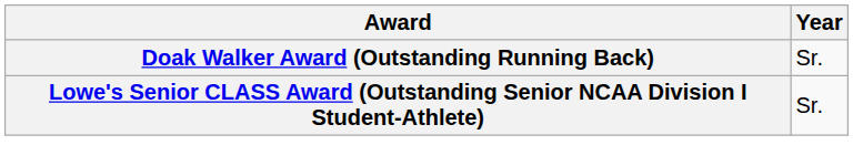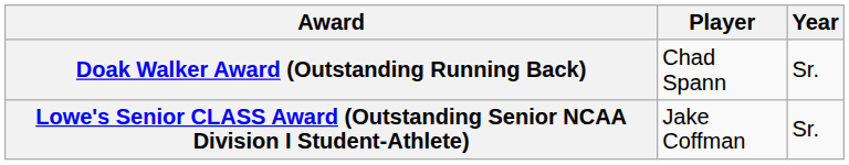 <table class="wikitable">
 <tr>
 <th>Award</th>
+<th>Player</th>
 <th>Year</th>
 </tr>
 <tr>
 <th rowspan="1"><a href='#'>Doak Walker Award</a> (Outstanding Running Back)</th>
+<td>Chad Spann</td>
 <td>Sr.</td>
 </tr>
 <tr>
 <th rowspan="1"><a href='#'>Lowe's Senior CLASS Award</a> (Outstanding Senior NCAA Division I Student-Athlete)</th>
+<td>Jake Coffman</td>
 <td>Sr.</td>
 </tr>
 </table>
